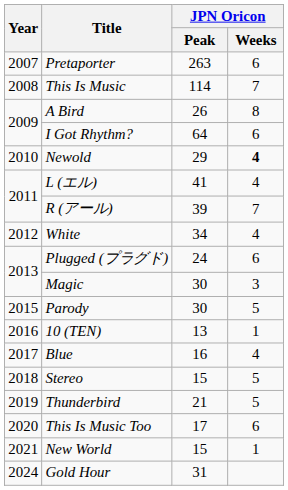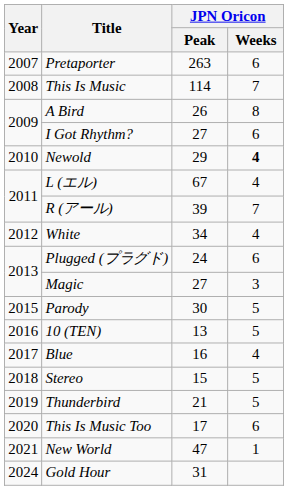 <table class="wikitable">
 <tr>
 <th rowspan="2" style="width:33px;">Year</th>
 <th rowspan="2">Title</th>
 <th colspan="2" style="width:106px;"><a href='#'>JPN Oricon</a></th>
 </tr>
 <tr>
 <th style="width:53px;">Peak</th>
 <th style="width:53px;">Weeks</th>
 </tr>
 <tr>
 <td style="text-align:center;">2007</td>
 <td><em>Pretaporter</em></td>
 <td style="text-align:center;">263</td>
 <td style="text-align:center;">6</td>
 </tr>
 <tr>
 <td style="text-align:center;">2008</td>
 <td><em>This Is Music</em></td>
 <td style="text-align:center;">114</td>
 <td style="text-align:center;">7</td>
 </tr>
 <tr>
 <td rowspan="2" style="text-align:center;">2009</td>
 <td><em>A Bird</em></td>
 <td style="text-align:center;">26</td>
 <td style="text-align:center;">8</td>
 </tr>
 <tr>
 <td><em>I Got Rhythm?</em></td>
-<td style="text-align:center;">64</td>
+<td style="text-align:center;">27</td>
 <td style="text-align:center;">6</td>
 </tr>
 <tr>
 <td style="text-align:center;">2010</td>
 <td><em>Newold</em></td>
 <td style="text-align:center;">29</td>
 <td style="text-align:center;"><strong>4</strong></td>
 </tr>
 <tr>
 <td rowspan="2" style="text-align:center;">2011</td>
 <td><em>L (エル)</em></td>
-<td style="text-align:center;">41</td>
+<td style="text-align:center;">67</td>
 <td style="text-align:center;">4</td>
 </tr>
 <tr>
 <td><em>R (アール)</em></td>
 <td style="text-align:center;">39</td>
 <td style="text-align:center;">7</td>
 </tr>
 <tr>
 <td style="text-align:center;">2012</td>
 <td><em>White</em></td>
 <td style="text-align:center;">34</td>
 <td style="text-align:center;">4</td>
 </tr>
 <tr>
 <td rowspan="2" style="text-align:center;">2013</td>
 <td><em>Plugged (プラグド)</em></td>
 <td style="text-align:center;">24</td>
 <td style="text-align:center;">6</td>
 </tr>
 <tr>
 <td><em>Magic</em></td>
-<td style="text-align:center;">30</td>
+<td style="text-align:center;">27</td>
 <td style="text-align:center;">3</td>
 </tr>
 <tr>
 <td style="text-align:center;">2015</td>
 <td><em>Parody</em></td>
 <td style="text-align:center;">30</td>
 <td style="text-align:center;">5</td>
 </tr>
 <tr>
 <td style="text-align:center;">2016</td>
 <td><em>10 (TEN)</em></td>
 <td style="text-align:center;">13</td>
-<td style="text-align:center;">1</td>
+<td style="text-align:center;">5</td>
 </tr>
 <tr>
 <td style="text-align:center;">2017</td>
 <td><em>Blue</em></td>
 <td style="text-align:center;">16</td>
 <td style="text-align:center;">4</td>
 </tr>
 <tr>
 <td style="text-align:center;">2018</td>
 <td><em>Stereo</em></td>
 <td style="text-align:center;">15</td>
 <td style="text-align:center;">5</td>
 </tr>
 <tr>
 <td style="text-align:center;">2019</td>
 <td><em>Thunderbird</em></td>
 <td style="text-align:center;">21</td>
 <td style="text-align:center;">5</td>
 </tr>
 <tr>
 <td style="text-align:center;">2020</td>
 <td><em>This Is Music Too</em></td>
 <td style="text-align:center;">17</td>
 <td style="text-align:center;">6</td>
 </tr>
 <tr>
 <td style="text-align:center;">2021</td>
 <td><em>New World</em></td>
-<td style="text-align:center;">15</td>
+<td style="text-align:center;">47</td>
 <td style="text-align:center;">1</td>
 </tr>
 <tr>
 <td style="text-align:center;">2024</td>
 <td><em>Gold Hour</em></td>
 <td style="text-align:center;">31</td>
 <td style="text-align:center;"></td>
 </tr>
 </table>
